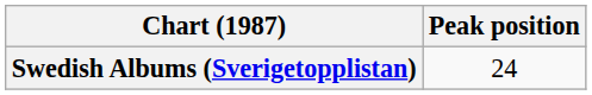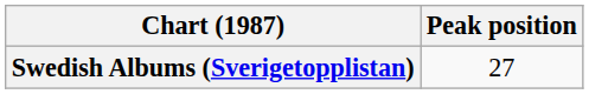 <table class="wikitable plainrowheaders"  style="text-align:center">
 <tr>
 <th>Chart (1987)</th>
 <th>Peak position</th>
 </tr>
 <tr>
 <th scope="row">Swedish Albums (<a href='#'>Sverigetopplistan</a>)</th>
-<td>24</td>
+<td>27</td>
 </tr>
 </table>
